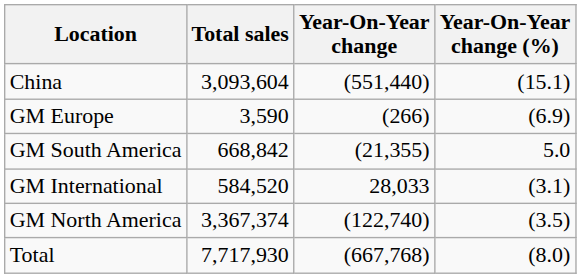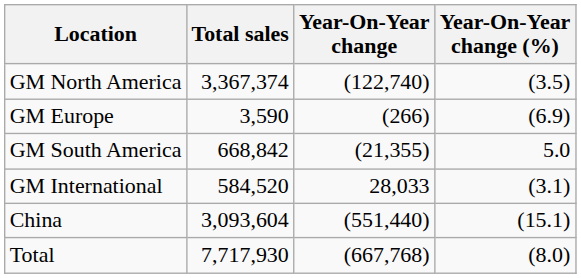 <table class="wikitable sortable">
 <tr>
 <th>Location</th>
 <th>Total sales</th>
 <th>Year-On-Year<br>change</th>
 <th>Year-On-Year<br>change (%)</th>
 </tr>
 <tr>
-<td>China</td>
-<td align=right>3,093,604</td>
-<td align="right">(551,440)</td>
-<td align="right">(15.1)</td>
+<td>GM North America</td>
+<td align=right>3,367,374</td>
+<td align="right">(122,740)</td>
+<td align="right">(3.5)</td>
 </tr>
 <tr>
 <td>GM Europe</td>
 <td align=right>3,590</td>
 <td align="right">(266)</td>
 <td align="right">(6.9)</td>
 </tr>
 <tr>
 <td>GM South America</td>
 <td align=right>668,842</td>
 <td align="right">(21,355)</td>
 <td align="right">5.0</td>
 </tr>
 <tr>
 <td>GM International</td>
 <td align=right>584,520</td>
 <td align="right">28,033</td>
 <td align="right">(3.1)</td>
 </tr>
 <tr>
-<td>GM North America</td>
-<td align=right>3,367,374</td>
-<td align="right">(122,740)</td>
-<td align="right">(3.5)</td>
+<td>China</td>
+<td align=right>3,093,604</td>
+<td align="right">(551,440)</td>
+<td align="right">(15.1)</td>
 </tr>
 <tr>
 <td>Total</td>
 <td align=right>7,717,930</td>
 <td align="right">(667,768)</td>
 <td align="right">(8.0)</td>
 </tr>
 </table>
